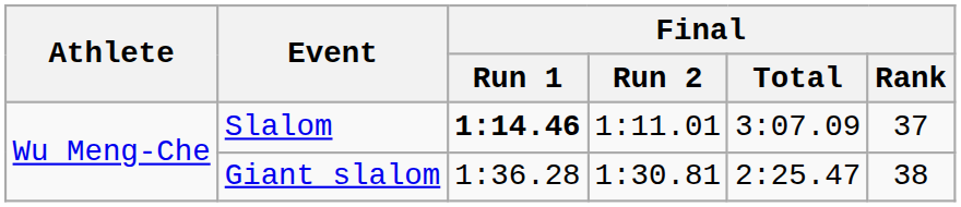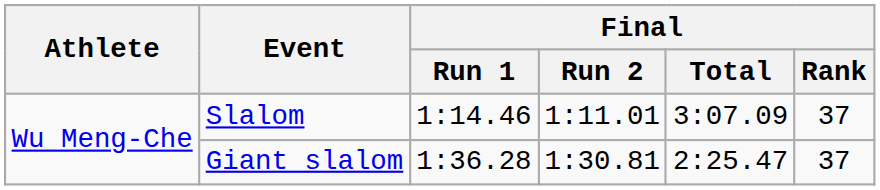 <table class="wikitable">
 <tr>
 <th rowspan="2">Athlete</th>
 <th rowspan="2">Event</th>
 <th colspan="4">Final</th>
 </tr>
 <tr>
 <th>Run 1</th>
 <th>Run 2</th>
 <th>Total</th>
 <th>Rank</th>
 </tr>
 <tr>
 <td rowspan=2><a href='#'>Wu Meng-Che</a></td>
 <td><a href='#'>Slalom</a></td>
-<td align="center"><strong>1:14.46</strong></td>
+<td align="center">1:14.46</td>
 <td align="center">1:11.01</td>
 <td align="center">3:07.09</td>
 <td align="center">37</td>
 </tr>
 <tr>
 <td><a href='#'>Giant slalom</a></td>
 <td align="center">1:36.28</td>
 <td align="center">1:30.81</td>
 <td align="center">2:25.47</td>
-<td align="center">38</td>
+<td align="center">37</td>
 </tr>
 </table>
